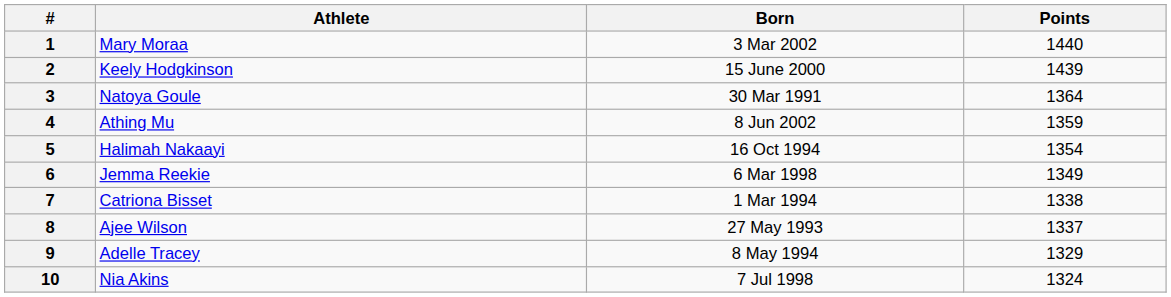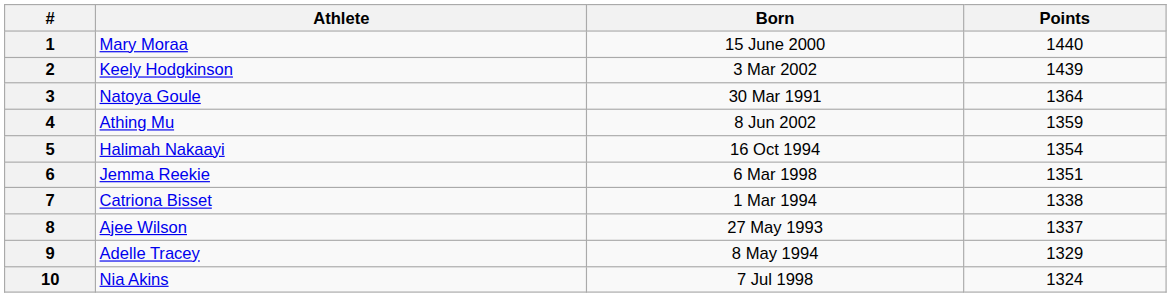 <table class="wikitable" width=80% style="font-size:90%; text-align:center;">
 <tr>
 <th>#</th>
 <th>Athlete</th>
 <th>Born</th>
 <th>Points</th>
 </tr>
 <tr>
 <th>1</th>
 <td align=left> <a href='#'>Mary Moraa</a></td>
-<td>3 Mar 2002</td>
+<td>15 June 2000</td>
 <td>1440</td>
 </tr>
 <tr>
 <th>2</th>
 <td align=left> <a href='#'>Keely Hodgkinson</a></td>
-<td>15 June 2000</td>
+<td>3 Mar 2002</td>
 <td>1439</td>
 </tr>
 <tr>
 <th>3</th>
 <td align=left> <a href='#'>Natoya Goule</a></td>
 <td>30 Mar 1991</td>
 <td>1364</td>
 </tr>
 <tr>
 <th>4</th>
 <td align=left> <a href='#'>Athing Mu</a></td>
 <td>8 Jun 2002</td>
 <td>1359</td>
 </tr>
 <tr>
 <th>5</th>
 <td align=left> <a href='#'>Halimah Nakaayi</a></td>
 <td>16 Oct 1994</td>
 <td>1354</td>
 </tr>
 <tr>
 <th>6</th>
 <td align=left> <a href='#'>Jemma Reekie</a></td>
 <td>6 Mar 1998</td>
-<td>1349</td>
+<td>1351</td>
 </tr>
 <tr>
 <th>7</th>
 <td align=left> <a href='#'>Catriona Bisset</a></td>
 <td>1 Mar 1994</td>
 <td>1338</td>
 </tr>
 <tr>
 <th>8</th>
 <td align=left> <a href='#'>Ajee Wilson</a></td>
 <td>27 May 1993</td>
 <td>1337</td>
 </tr>
 <tr>
 <th>9</th>
 <td align=left> <a href='#'>Adelle Tracey</a></td>
 <td>8 May 1994</td>
 <td>1329</td>
 </tr>
 <tr>
 <th>10</th>
 <td align=left> <a href='#'>Nia Akins</a></td>
 <td>7 Jul 1998</td>
 <td>1324</td>
 </tr>
 </table>
